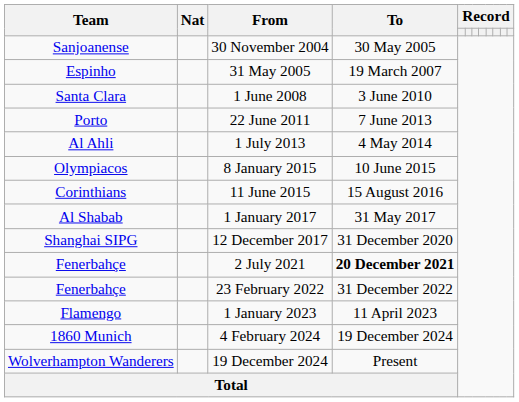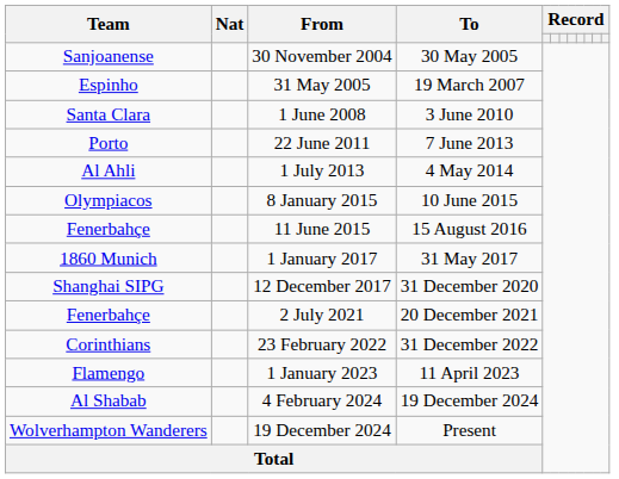 <table class="wikitable" style="text-align: center">
 <tr>
 <th rowspan="2">Team</th>
 <th rowspan="2">Nat</th>
 <th rowspan="2">From</th>
 <th rowspan="2">To</th>
 <th colspan="8">Record</th>
 </tr>
 <tr>
 <th></th>
 <th></th>
 <th></th>
 <th></th>
 <th></th>
 <th></th>
 <th></th>
 <th></th>
 </tr>
 <tr>
 <td align=center><a href='#'>Sanjoanense</a></td>
 <td></td>
 <td align=center>30 November 2004</td>
 <td align=center>30 May 2005<br></td>
 </tr>
 <tr>
 <td align=center><a href='#'>Espinho</a></td>
 <td></td>
 <td align=center>31 May 2005</td>
 <td align=center>19 March 2007<br></td>
 </tr>
 <tr>
 <td align=center><a href='#'>Santa Clara</a></td>
 <td></td>
 <td align=center>1 June 2008</td>
 <td align=center>3 June 2010<br></td>
 </tr>
 <tr>
 <td align=center><a href='#'>Porto</a></td>
 <td></td>
 <td align=center>22 June 2011</td>
 <td align=center>7 June 2013<br></td>
 </tr>
 <tr>
 <td align=center><a href='#'>Al Ahli</a></td>
 <td></td>
 <td align=center>1 July 2013</td>
 <td align=center>4 May 2014<br></td>
 </tr>
 <tr>
 <td align=center><a href='#'>Olympiacos</a></td>
 <td></td>
 <td align=center>8 January 2015</td>
 <td align=center>10 June 2015<br></td>
 </tr>
 <tr>
-<td align=center><a href='#'>Corinthians</a></td>
+<td align=center><a href='#'>Fenerbahçe</a></td>
 <td></td>
 <td align=center>11 June 2015</td>
 <td align=center>15 August 2016<br></td>
 </tr>
 <tr>
-<td align=center><a href='#'>Al Shabab</a></td>
+<td align=center><a href='#'>1860 Munich</a></td>
 <td></td>
 <td align=center>1 January 2017</td>
 <td align=center>31 May 2017<br></td>
 </tr>
 <tr>
 <td align=center><a href='#'>Shanghai SIPG</a></td>
 <td></td>
 <td align=center>12 December 2017</td>
 <td align=center>31 December 2020<br></td>
 </tr>
 <tr>
 <td align=center><a href='#'>Fenerbahçe</a></td>
 <td></td>
 <td align=center>2 July 2021</td>
-<td align=center><strong>20 December 2021<br></strong></td>
+<td align=center>20 December 2021<br></td>
 </tr>
 <tr>
-<td align=center><a href='#'>Fenerbahçe</a></td>
+<td align=center><a href='#'>Corinthians</a></td>
 <td></td>
 <td align=center>23 February 2022</td>
 <td align=center>31 December 2022<br></td>
 </tr>
 <tr>
 <td align=center><a href='#'>Flamengo</a></td>
 <td></td>
 <td align=center>1 January 2023</td>
 <td align=center>11 April 2023<br></td>
 </tr>
 <tr>
-<td align=center><a href='#'>1860 Munich</a></td>
+<td align=center><a href='#'>Al Shabab</a></td>
 <td></td>
 <td align=center>4 February 2024</td>
 <td align=center>19 December 2024<br></td>
 </tr>
 <tr>
 <td align=center><a href='#'>Wolverhampton Wanderers</a></td>
 <td></td>
 <td align=center>19 December 2024</td>
 <td align=center>Present<br></td>
 </tr>
 <tr>
 <th colspan="4">Total<br></th>
 </tr>
 </table>
